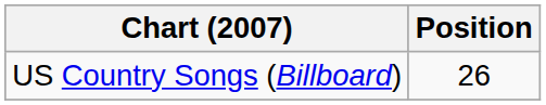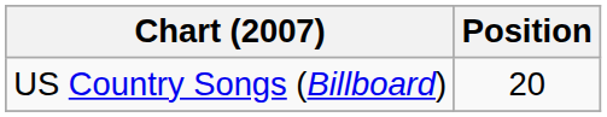 <table class="wikitable">
 <tr>
 <th scope="col">Chart (2007)</th>
 <th scope="col">Position</th>
 </tr>
 <tr>
 <td>US <a href='#'>Country Songs</a> (<em><a href='#'>Billboard</a></em>)</td>
-<td align="center">26</td>
+<td align="center">20</td>
 </tr>
 </table>
